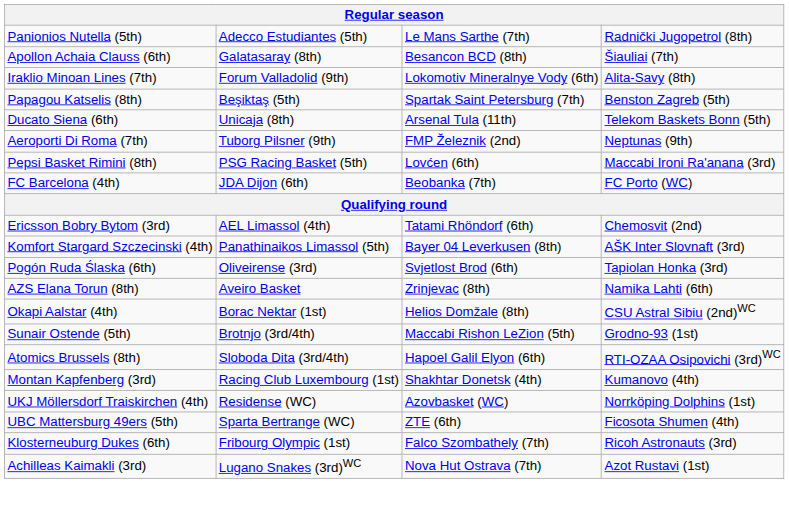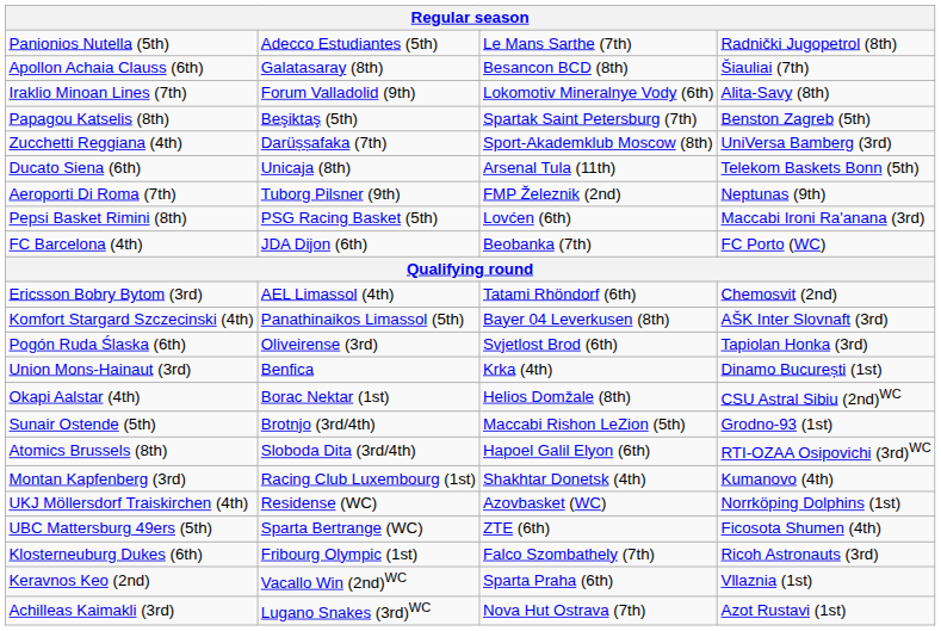 <table class="wikitable" style="white-space: nowrap;">
 <tr>
 <th colspan=4><a href='#'>Regular season</a></th>
 </tr>
 <tr>
 <td width=210> <a href='#'>Panionios Nutella</a> (5th)</td>
 <td width=210> <a href='#'>Adecco Estudiantes</a> (5th)</td>
 <td width=210> <a href='#'>Le Mans Sarthe</a> (7th)</td>
 <td width=210> <a href='#'>Radnički Jugopetrol</a> (8th)</td>
 </tr>
 <tr>
 <td width=210> <a href='#'>Apollon Achaia Clauss</a> (6th)</td>
 <td width=210> <a href='#'>Galatasaray</a> (8th)</td>
 <td width=210> <a href='#'>Besancon BCD</a> (8th)</td>
 <td width=210> <a href='#'>Šiauliai</a> (7th)</td>
 </tr>
 <tr>
 <td width=210> <a href='#'>Iraklio Minoan Lines</a> (7th)</td>
 <td width=210> <a href='#'>Forum Valladolid</a> (9th)</td>
 <td width=210> <a href='#'>Lokomotiv Mineralnye Vody</a> (6th)</td>
 <td width=210> <a href='#'>Alita-Savy</a> (8th)</td>
 </tr>
 <tr>
 <td width=210> <a href='#'>Papagou Katselis</a> (8th)</td>
 <td width=210> <a href='#'>Beşiktaş</a> (5th)</td>
 <td width=210> <a href='#'>Spartak Saint Petersburg</a> (7th)</td>
 <td width=210> <a href='#'>Benston Zagreb</a> (5th)</td>
+</tr>
+<tr>
+<td width=210> <a href='#'>Zucchetti Reggiana</a> (4th)</td>
+<td width=210> <a href='#'>Darüșșafaka</a> (7th)</td>
+<td width=210> <a href='#'>Sport-Akademklub Moscow</a> (8th)</td>
+<td width=210> <a href='#'>UniVersa Bamberg</a> (3rd)</td>
 </tr>
 <tr>
 <td width=210> <a href='#'>Ducato Siena</a> (6th)</td>
 <td width=210> <a href='#'>Unicaja</a> (8th)</td>
 <td width=210> <a href='#'>Arsenal Tula</a> (11th)</td>
 <td width=210> <a href='#'>Telekom Baskets  Bonn</a> (5th)</td>
 </tr>
 <tr>
 <td width=210> <a href='#'>Aeroporti Di Roma</a> (7th)</td>
 <td width=210> <a href='#'>Tuborg Pilsner</a> (9th)</td>
 <td width=210> <a href='#'>FMP Železnik</a> (2nd)</td>
 <td width=210> <a href='#'>Neptunas</a> (9th)</td>
 </tr>
 <tr>
 <td width=210> <a href='#'>Pepsi Basket Rimini</a> (8th)</td>
 <td width=210> <a href='#'>PSG Racing Basket</a> (5th)</td>
 <td width=210> <a href='#'>Lovćen</a> (6th)</td>
 <td width=210> <a href='#'>Maccabi Ironi Ra'anana</a> (3rd)</td>
 </tr>
 <tr>
 <td width=210> <a href='#'>FC Barcelona</a> (4th)</td>
 <td width=210> <a href='#'>JDA Dijon</a> (6th)</td>
 <td width=210> <a href='#'>Beobanka</a> (7th)</td>
 <td width=210> <a href='#'>FC Porto</a> (<a href='#'>WC</a>)</td>
 </tr>
 <tr>
 <th colspan=4><a href='#'>Qualifying round</a></th>
 </tr>
 <tr>
 <td width=210> <a href='#'>Ericsson Bobry Bytom</a> (3rd)</td>
 <td width=210> <a href='#'>AEL Limassol</a> (4th)</td>
 <td width=210> <a href='#'>Tatami Rhöndorf</a> (6th)</td>
 <td width=210> <a href='#'>Chemosvit</a> (2nd)</td>
 </tr>
 <tr>
 <td width=210> <a href='#'>Komfort Stargard Szczecinski</a> (4th)</td>
 <td width=210> <a href='#'>Panathinaikos Limassol</a> (5th)</td>
 <td width=210> <a href='#'>Bayer 04 Leverkusen</a> (8th)</td>
 <td width=210> <a href='#'>AŠK Inter Slovnaft</a> (3rd)</td>
 </tr>
 <tr>
 <td width=210> <a href='#'>Pogón Ruda Ślaska</a> (6th)</td>
 <td width=210> <a href='#'>Oliveirense</a> (3rd)</td>
 <td width=210> <a href='#'>Svjetlost Brod</a> (6th)</td>
 <td width=210> <a href='#'>Tapiolan Honka</a> (3rd)</td>
 </tr>
 <tr>
-<td width=210> <a href='#'>AZS Elana Torun</a> (8th)</td>
-<td width=210> <a href='#'>Aveiro Basket</a></td>
-<td width=210> <a href='#'>Zrinjevac</a> (8th)</td>
-<td width=210> <a href='#'>Namika Lahti</a> (6th)</td>
+<td width="210"> <a href='#'>Union Mons-Hainaut</a> (3rd)</td>
+<td width="210"> <a href='#'>Benfica</a></td>
+<td width="210"> <a href='#'>Krka</a> (4th)</td>
+<td width="210"> <a href='#'>Dinamo București</a> (1st)</td>
 </tr>
 <tr>
 <td width="210"> <a href='#'>Okapi Aalstar</a> (4th)</td>
 <td width="210"> <a href='#'>Borac Nektar</a> (1st)</td>
 <td width="210"> <a href='#'>Helios Domžale</a> (8th)</td>
 <td width="210"> <a href='#'>CSU Astral Sibiu</a> (2nd)<sup>WC</sup></td>
 </tr>
 <tr>
 <td width="210"> <a href='#'>Sunair Ostende</a> (5th)</td>
 <td width="210"> <a href='#'>Brotnjo</a> (3rd/4th)</td>
 <td width="210"> <a href='#'>Maccabi Rishon LeZion</a> (5th)</td>
 <td width="210"> <a href='#'>Grodno-93</a> (1st)</td>
 </tr>
 <tr>
 <td width="210"> <a href='#'>Atomics Brussels</a> (8th)</td>
 <td width="210"> <a href='#'>Sloboda Dita</a> (3rd/4th)</td>
 <td width="210"> <a href='#'>Hapoel Galil Elyon</a> (6th)</td>
 <td width="210"> <a href='#'>RTI-OZAA Osipovichi</a> (3rd)<sup>WC</sup></td>
 </tr>
 <tr>
 <td width="210"> <a href='#'>Montan Kapfenberg</a> (3rd)</td>
 <td width="210"> <a href='#'>Racing Club Luxembourg</a> (1st)</td>
 <td width="210"> <a href='#'>Shakhtar Donetsk</a> (4th)</td>
 <td width="210"> <a href='#'>Kumanovo</a> (4th)</td>
 </tr>
 <tr>
 <td width="210"> <a href='#'>UKJ Möllersdorf Traiskirchen</a> (4th)</td>
 <td width="210"> <a href='#'>Residense</a> (WC)</td>
 <td width="210"> <a href='#'>Azovbasket</a> (<a href='#'>WC</a>)</td>
 <td width="210"> <a href='#'>Norrköping Dolphins</a> (1st)</td>
 </tr>
 <tr>
 <td width="210"> <a href='#'>UBC Mattersburg 49ers</a>  (5th)</td>
 <td width="210"> <a href='#'>Sparta Bertrange</a> (WC)</td>
 <td width="210"> <a href='#'>ZTE</a> (6th)</td>
 <td width="210"> <a href='#'>Ficosota Shumen</a> (4th)</td>
 </tr>
 <tr>
 <td width="210"> <a href='#'>Klosterneuburg Dukes</a> (6th)</td>
 <td width="210"> <a href='#'>Fribourg Olympic</a> (1st)</td>
 <td width="210"> <a href='#'>Falco Szombathely</a> (7th)</td>
 <td width="210"> <a href='#'>Ricoh Astronauts</a> (3rd)</td>
 </tr>
 <tr>
+<td width="210"> <a href='#'>Keravnos Keo</a> (2nd)</td>
+<td width="210"> <a href='#'>Vacallo Win</a> (2nd)<sup>WC</sup></td>
+<td width="210"> <a href='#'>Sparta Praha</a> (6th)</td>
+<td width="210"> <a href='#'>Vllaznia</a> (1st)</td>
+</tr>
+<tr>
 <td width="210"> <a href='#'>Achilleas Kaimakli</a> (3rd)</td>
 <td width="210"> <a href='#'>Lugano Snakes</a> (3rd)<sup>WC</sup></td>
 <td width="210"> <a href='#'>Nova Hut Ostrava</a> (7th)</td>
 <td width="210"> <a href='#'>Azot Rustavi</a> (1st)</td>
 </tr>
 </table>
